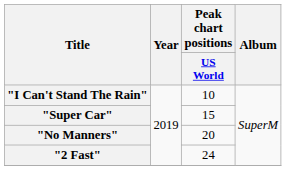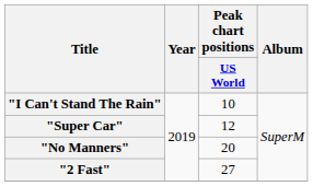 <table class="wikitable plainrowheaders" style="text-align:center;">
 <tr>
 <th scope="col" rowspan="2">Title</th>
 <th scope="col" rowspan="2">Year</th>
 <th scope="col" colspan="1">Peak chart positions</th>
 <th scope="col" rowspan="2">Album</th>
 </tr>
 <tr>
 <th scope="col" style="width:2.8em;font-size:90%;"><a href='#'>US<br>World</a><br></th>
 </tr>
 <tr>
 <th scope="row">"I Can't Stand The Rain"</th>
 <td rowspan="4">2019</td>
 <td>10</td>
 <td rowspan="4"><em>SuperM</em></td>
 </tr>
 <tr>
 <th scope="row">"Super Car"</th>
-<td>15</td>
+<td>12</td>
 </tr>
 <tr>
 <th scope="row">"No Manners"</th>
 <td>20</td>
 </tr>
 <tr>
 <th scope="row">"2 Fast"</th>
-<td>24</td>
+<td>27</td>
 </tr>
 <tr>
 </tr>
 </table>
